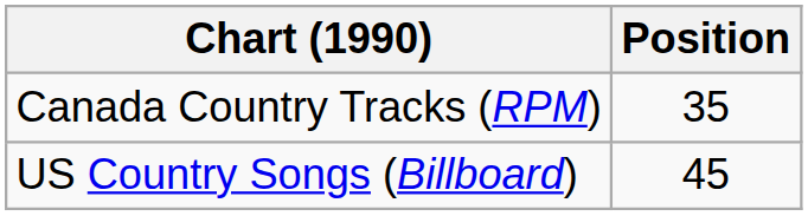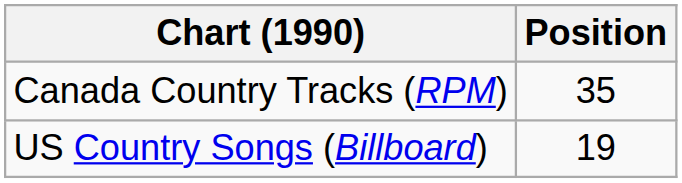 <table class="wikitable sortable">
 <tr>
 <th scope="col">Chart (1990)</th>
 <th scope="col">Position</th>
 </tr>
 <tr>
 <td>Canada Country Tracks (<em><a href='#'>RPM</a></em>)</td>
 <td align="center">35</td>
 </tr>
 <tr>
 <td>US <a href='#'>Country Songs</a> (<em><a href='#'>Billboard</a></em>)</td>
-<td align="center">45</td>
+<td align="center">19</td>
 </tr>
 </table>
